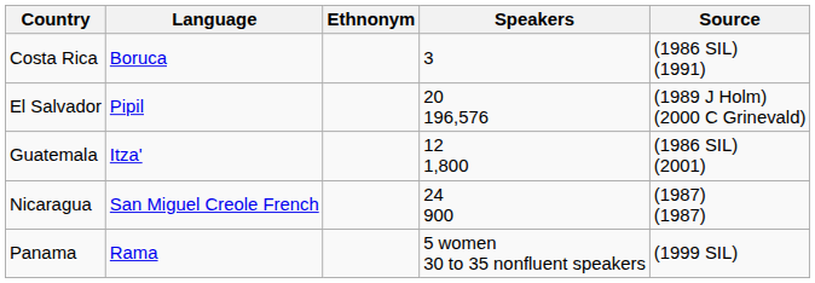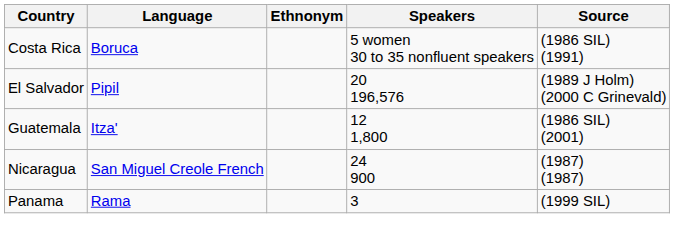 <table class="wikitable">
 <tr>
 <th>Country</th>
 <th>Language</th>
 <th>Ethnonym</th>
 <th>Speakers</th>
 <th>Source</th>
 </tr>
 <tr>
 <td>Costa Rica</td>
 <td><a href='#'>Boruca</a></td>
 <td></td>
-<td>3</td>
+<td>5 women<br>30 to 35 nonfluent speakers</td>
 <td>(1986 SIL)<br>(1991)</td>
 </tr>
 <tr>
 <td>El Salvador</td>
 <td><a href='#'>Pipil</a></td>
 <td></td>
 <td>20<br>196,576</td>
 <td>(1989 J Holm)<br>(2000 C Grinevald)</td>
 </tr>
 <tr>
 <td>Guatemala</td>
 <td><a href='#'>Itza'</a></td>
 <td></td>
 <td>12<br>1,800</td>
 <td>(1986 SIL)<br>(2001)</td>
 </tr>
 <tr>
 <td>Nicaragua</td>
 <td><a href='#'>San Miguel Creole French</a></td>
 <td></td>
 <td>24 <br>900</td>
 <td>(1987)<br>(1987)</td>
 </tr>
 <tr>
 <td>Panama</td>
 <td><a href='#'>Rama</a></td>
 <td></td>
-<td>5 women<br>30 to 35 nonfluent speakers</td>
+<td>3</td>
 <td>(1999 SIL)</td>
 </tr>
 </table>
